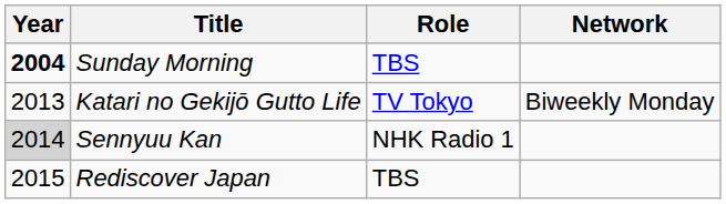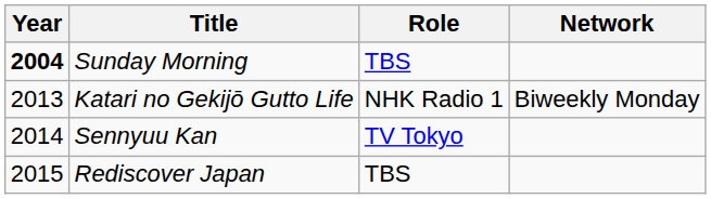 <table class="wikitable">
 <tr>
 <th>Year</th>
 <th>Title</th>
 <th>Role</th>
 <th>Network</th>
 </tr>
 <tr>
 <td><strong>2004</strong></td>
 <td><em>Sunday Morning</em></td>
 <td><a href='#'>TBS</a></td>
 <td></td>
 </tr>
 <tr>
 <td>2013</td>
 <td><em>Katari no Gekijō Gutto Life</em></td>
-<td><a href='#'>TV Tokyo</a></td>
+<td>NHK Radio 1</td>
 <td>Biweekly Monday</td>
 </tr>
 <tr>
-<td style="background: lightgrey;">2014</td>
+<td>2014</td>
 <td><em>Sennyuu Kan</em></td>
-<td>NHK Radio 1</td>
+<td><a href='#'>TV Tokyo</a></td>
 <td></td>
 </tr>
 <tr>
 <td>2015</td>
 <td><em>Rediscover Japan</em></td>
 <td>TBS</td>
 <td></td>
 </tr>
 </table>
